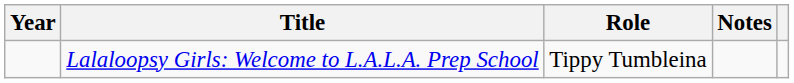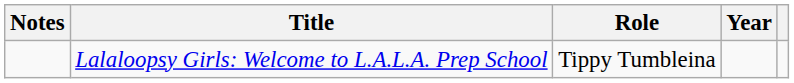 <table class="wikitable sortable">
 <tr>
-<th scope="col">Year</th>
+<th class="unsortable" scope="col">Notes</th>
 <th scope="col">Title</th>
 <th scope="col">Role</th>
-<th class="unsortable" scope="col">Notes</th>
+<th scope="col">Year</th>
 <th class="unsortable" scope="col"></th>
 </tr>
 <tr>
 <td></td>
 <td><em><a href='#'>Lalaloopsy Girls: Welcome to L.A.L.A. Prep School</a></em></td>
 <td>Tippy Tumbleina</td>
 <td></td>
 <td></td>
 </tr>
 </table>
